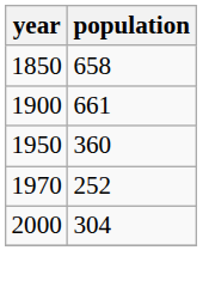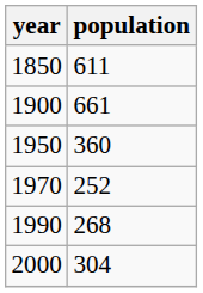 <table class="wikitable">
 <tr>
 <th>year</th>
 <th>population</th>
 </tr>
 <tr>
 <td>1850</td>
-<td>658</td>
+<td>611</td>
 </tr>
 <tr>
 <td>1900</td>
 <td>661</td>
 </tr>
 <tr>
 <td>1950</td>
 <td>360</td>
 </tr>
 <tr>
 <td>1970</td>
 <td>252</td>
 </tr>
 <tr>
+<td>1990</td>
+<td>268</td>
+</tr>
+<tr>
 <td>2000</td>
 <td>304</td>
 </tr>
 <tr>
 </tr>
 </table>
